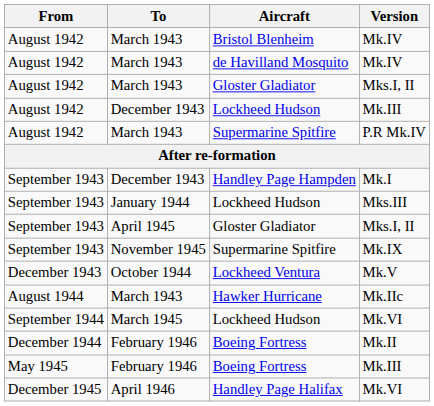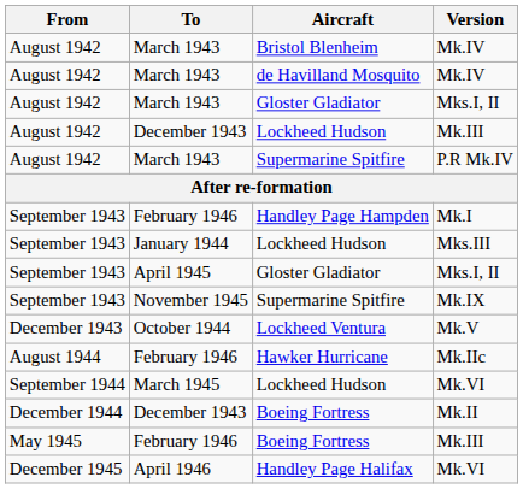 <table class="wikitable">
 <tr>
 <th>From</th>
 <th>To</th>
 <th>Aircraft</th>
 <th>Version</th>
 </tr>
 <tr>
 <td>August 1942</td>
 <td>March 1943</td>
 <td><a href='#'>Bristol Blenheim</a></td>
 <td>Mk.IV</td>
 </tr>
 <tr>
 <td>August 1942</td>
 <td>March 1943</td>
 <td><a href='#'>de Havilland Mosquito</a></td>
 <td>Mk.IV</td>
 </tr>
 <tr>
 <td>August 1942</td>
 <td>March 1943</td>
 <td><a href='#'>Gloster Gladiator</a></td>
 <td>Mks.I, II</td>
 </tr>
 <tr>
 <td>August 1942</td>
 <td>December 1943</td>
 <td><a href='#'>Lockheed Hudson</a></td>
 <td>Mk.III</td>
 </tr>
 <tr>
 <td>August 1942</td>
 <td>March 1943</td>
 <td><a href='#'>Supermarine Spitfire</a></td>
 <td>P.R Mk.IV</td>
 </tr>
 <tr>
 <th colspan=4 style="text-align: center;">After re-formation</th>
 </tr>
 <tr>
 <td>September 1943</td>
-<td>December 1943</td>
+<td>February 1946</td>
 <td><a href='#'>Handley Page Hampden</a></td>
 <td>Mk.I</td>
 </tr>
 <tr>
 <td>September 1943</td>
 <td>January 1944</td>
 <td>Lockheed Hudson</td>
 <td>Mks.III</td>
 </tr>
 <tr>
 <td>September 1943</td>
 <td>April 1945</td>
 <td>Gloster Gladiator</td>
 <td>Mks.I, II</td>
 </tr>
 <tr>
 <td>September 1943</td>
 <td>November 1945</td>
 <td>Supermarine Spitfire</td>
 <td>Mk.IX</td>
 </tr>
 <tr>
 <td>December 1943</td>
 <td>October 1944</td>
 <td><a href='#'>Lockheed Ventura</a></td>
 <td>Mk.V</td>
 </tr>
 <tr>
 <td>August 1944</td>
-<td>March 1943</td>
+<td>February 1946</td>
 <td><a href='#'>Hawker Hurricane</a></td>
 <td>Mk.IIc</td>
 </tr>
 <tr>
 <td>September 1944</td>
 <td>March 1945</td>
 <td>Lockheed Hudson</td>
 <td>Mk.VI</td>
 </tr>
 <tr>
 <td>December 1944</td>
-<td>February 1946</td>
+<td>December 1943</td>
 <td><a href='#'>Boeing Fortress</a></td>
 <td>Mk.II</td>
 </tr>
 <tr>
 <td>May 1945</td>
 <td>February 1946</td>
 <td><a href='#'>Boeing Fortress</a></td>
 <td>Mk.III</td>
 </tr>
 <tr>
 <td>December 1945</td>
 <td>April 1946</td>
 <td><a href='#'>Handley Page Halifax</a></td>
 <td>Mk.VI</td>
 </tr>
 </table>
